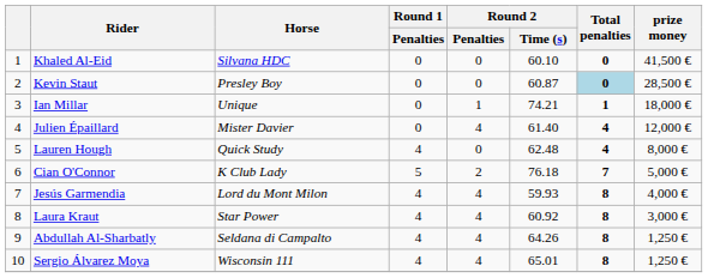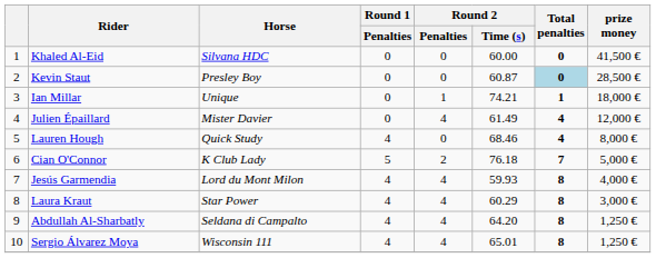 <table class="wikitable" style="font-size: 90%; text-align:center">
 <tr>
 <th rowspan=2 width=20></th>
 <th rowspan=2 width=190>Rider</th>
 <th rowspan=2 width=180>Horse</th>
 <th>Round 1</th>
 <th colspan=2>Round 2</th>
 <th rowspan=2>Total<br>penalties</th>
 <th rowspan=2 width=65>prize<br>money</th>
 </tr>
 <tr>
 <th width=50>Penalties</th>
 <th width=60>Penalties</th>
 <th width=65>Time (<a href='#'>s</a>)</th>
 </tr>
 <tr>
 <td>1</td>
 <td align=left> <a href='#'>Khaled Al-Eid</a></td>
 <td align=left><em><a href='#'>Silvana HDC</a></em></td>
 <td>0</td>
 <td>0</td>
-<td>60.10</td>
+<td>60.00</td>
 <td><strong>0</strong></td>
 <td>41,500 €</td>
 </tr>
 <tr>
 <td>2</td>
 <td align=left> <a href='#'>Kevin Staut</a></td>
 <td align=left><em>Presley Boy</em></td>
 <td>0</td>
 <td>0</td>
 <td>60.87</td>
 <td style="background: lightblue;"><strong>0</strong></td>
 <td>28,500 €</td>
 </tr>
 <tr>
 <td>3</td>
 <td align=left> <a href='#'>Ian Millar</a></td>
 <td align=left><em>Unique</em></td>
 <td>0</td>
 <td>1</td>
 <td>74.21</td>
 <td><strong>1</strong></td>
 <td>18,000 €</td>
 </tr>
 <tr>
 <td>4</td>
 <td align=left> <a href='#'>Julien Épaillard</a></td>
 <td align=left><em>Mister Davier</em></td>
 <td>0</td>
 <td>4</td>
-<td>61.40</td>
+<td>61.49</td>
 <td><strong>4</strong></td>
 <td>12,000 €</td>
 </tr>
 <tr>
 <td>5</td>
 <td align=left> <a href='#'>Lauren Hough</a></td>
 <td align=left><em>Quick Study</em></td>
 <td>4</td>
 <td>0</td>
-<td>62.48</td>
+<td>68.46</td>
 <td><strong>4</strong></td>
 <td>8,000 €</td>
 </tr>
 <tr>
 <td>6</td>
 <td align=left> <a href='#'>Cian O'Connor</a></td>
 <td align=left><em>K Club Lady</em></td>
 <td>5</td>
 <td>2</td>
 <td>76.18</td>
 <td><strong>7</strong></td>
 <td>5,000 €</td>
 </tr>
 <tr>
 <td>7</td>
 <td align=left> <a href='#'>Jesús Garmendia</a></td>
 <td align=left><em>Lord du Mont Milon</em></td>
 <td>4</td>
 <td>4</td>
 <td>59.93</td>
 <td><strong>8</strong></td>
 <td>4,000 €</td>
 </tr>
 <tr>
 <td>8</td>
 <td align=left> <a href='#'>Laura Kraut</a></td>
 <td align=left><em>Star Power</em></td>
 <td>4</td>
 <td>4</td>
-<td>60.92</td>
+<td>60.29</td>
 <td><strong>8</strong></td>
 <td>3,000 €</td>
 </tr>
 <tr>
 <td>9</td>
 <td align=left> <a href='#'>Abdullah Al-Sharbatly</a></td>
 <td align=left><em>Seldana di Campalto</em></td>
 <td>4</td>
 <td>4</td>
-<td>64.26</td>
+<td>64.20</td>
 <td><strong>8</strong></td>
 <td>1,250 €</td>
 </tr>
 <tr>
 <td>10</td>
 <td align=left> <a href='#'>Sergio Álvarez Moya</a></td>
 <td align=left><em>Wisconsin 111</em></td>
 <td>4</td>
 <td>4</td>
 <td>65.01</td>
 <td><strong>8</strong></td>
 <td>1,250 €</td>
 </tr>
 <tr>
 </tr>
 </table>
